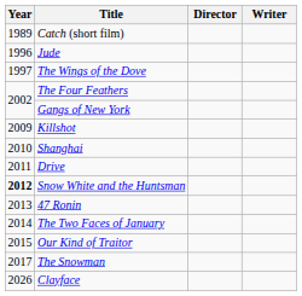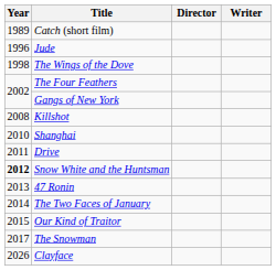 <table class="wikitable">
 <tr>
 <th>Year</th>
 <th>Title</th>
 <th width=65>Director</th>
 <th width=65>Writer</th>
 </tr>
 <tr>
 <td>1989</td>
 <td><em>Catch</em> (short film)</td>
 <td></td>
 <td></td>
 </tr>
 <tr>
 <td>1996</td>
 <td><em><a href='#'>Jude</a></em></td>
 <td></td>
 <td></td>
 </tr>
 <tr>
-<td>1997</td>
+<td>1998</td>
 <td><em><a href='#'>The Wings of the Dove</a></em></td>
 <td></td>
 <td></td>
 </tr>
 <tr>
 <td rowspan="2">2002</td>
 <td><em><a href='#'>The Four Feathers</a></em></td>
 <td></td>
 <td></td>
 </tr>
 <tr>
 <td><em><a href='#'>Gangs of New York</a></em></td>
 <td></td>
 <td></td>
 </tr>
 <tr>
-<td>2009</td>
+<td>2008</td>
 <td><em><a href='#'>Killshot</a></em></td>
 <td></td>
 <td></td>
 </tr>
 <tr>
 <td>2010</td>
 <td><em><a href='#'>Shanghai</a></em></td>
 <td></td>
 <td></td>
 </tr>
 <tr>
 <td>2011</td>
 <td><em><a href='#'>Drive</a></em></td>
 <td></td>
 <td></td>
 </tr>
 <tr>
 <td><strong>2012</strong></td>
 <td><em><a href='#'>Snow White and the Huntsman</a></em></td>
 <td></td>
 <td></td>
 </tr>
 <tr>
 <td>2013</td>
 <td><em><a href='#'>47 Ronin</a></em></td>
 <td></td>
 <td></td>
 </tr>
 <tr>
 <td>2014</td>
 <td><em><a href='#'>The Two Faces of January</a></em></td>
 <td></td>
 <td></td>
 </tr>
 <tr>
 <td>2015</td>
 <td><em><a href='#'>Our Kind of Traitor</a></em></td>
 <td></td>
 <td></td>
 </tr>
 <tr>
 <td>2017</td>
 <td><em><a href='#'>The Snowman</a></em></td>
 <td></td>
 <td></td>
 </tr>
 <tr>
 <td>2026</td>
 <td><em><a href='#'>Clayface</a></em></td>
 <td></td>
 <td></td>
 </tr>
 </table>
